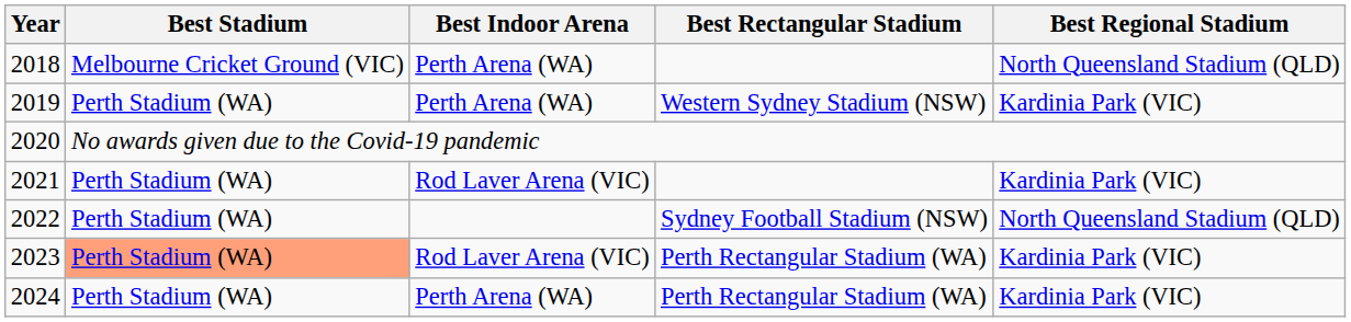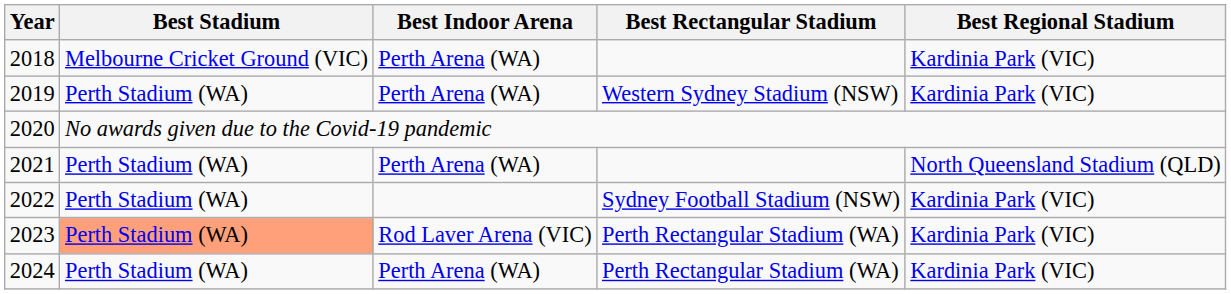 <table class="wikitable">
 <tr>
 <th>Year</th>
 <th>Best Stadium</th>
 <th>Best Indoor Arena</th>
 <th>Best Rectangular Stadium</th>
 <th>Best Regional Stadium</th>
 </tr>
 <tr>
 <td>2018</td>
 <td><a href='#'>Melbourne Cricket Ground</a> (VIC)</td>
 <td><a href='#'>Perth Arena</a> (WA)</td>
 <td></td>
-<td><a href='#'>North Queensland Stadium</a> (QLD)</td>
+<td><a href='#'>Kardinia Park</a> (VIC)</td>
 </tr>
 <tr>
 <td>2019</td>
 <td><a href='#'>Perth Stadium</a> (WA)</td>
 <td><a href='#'>Perth Arena</a> (WA)</td>
 <td><a href='#'>Western Sydney Stadium</a> (NSW)</td>
 <td><a href='#'>Kardinia Park</a> (VIC)</td>
 </tr>
 <tr>
 <td>2020</td>
 <td colspan="4"><em>No awards given due to the Covid-19 pandemic</em></td>
 </tr>
 <tr>
 <td>2021</td>
 <td><a href='#'>Perth Stadium</a> (WA)</td>
-<td><a href='#'>Rod Laver Arena</a> (VIC)</td>
+<td><a href='#'>Perth Arena</a> (WA)</td>
 <td></td>
-<td><a href='#'>Kardinia Park</a> (VIC)</td>
+<td><a href='#'>North Queensland Stadium</a> (QLD)</td>
 </tr>
 <tr>
 <td>2022</td>
 <td><a href='#'>Perth Stadium</a> (WA)</td>
 <td></td>
 <td><a href='#'>Sydney Football Stadium</a> (NSW)</td>
-<td><a href='#'>North Queensland Stadium</a> (QLD)</td>
+<td><a href='#'>Kardinia Park</a> (VIC)</td>
 </tr>
 <tr>
 <td>2023</td>
 <td style="background: lightsalmon;"><a href='#'>Perth Stadium</a> (WA)</td>
 <td><a href='#'>Rod Laver Arena</a> (VIC)</td>
 <td><a href='#'>Perth Rectangular Stadium</a> (WA)</td>
 <td><a href='#'>Kardinia Park</a> (VIC)</td>
 </tr>
 <tr>
 <td>2024</td>
 <td><a href='#'>Perth Stadium</a> (WA)</td>
 <td><a href='#'>Perth Arena</a> (WA)</td>
 <td><a href='#'>Perth Rectangular Stadium</a> (WA)</td>
 <td><a href='#'>Kardinia Park</a> (VIC)</td>
 </tr>
 </table>
